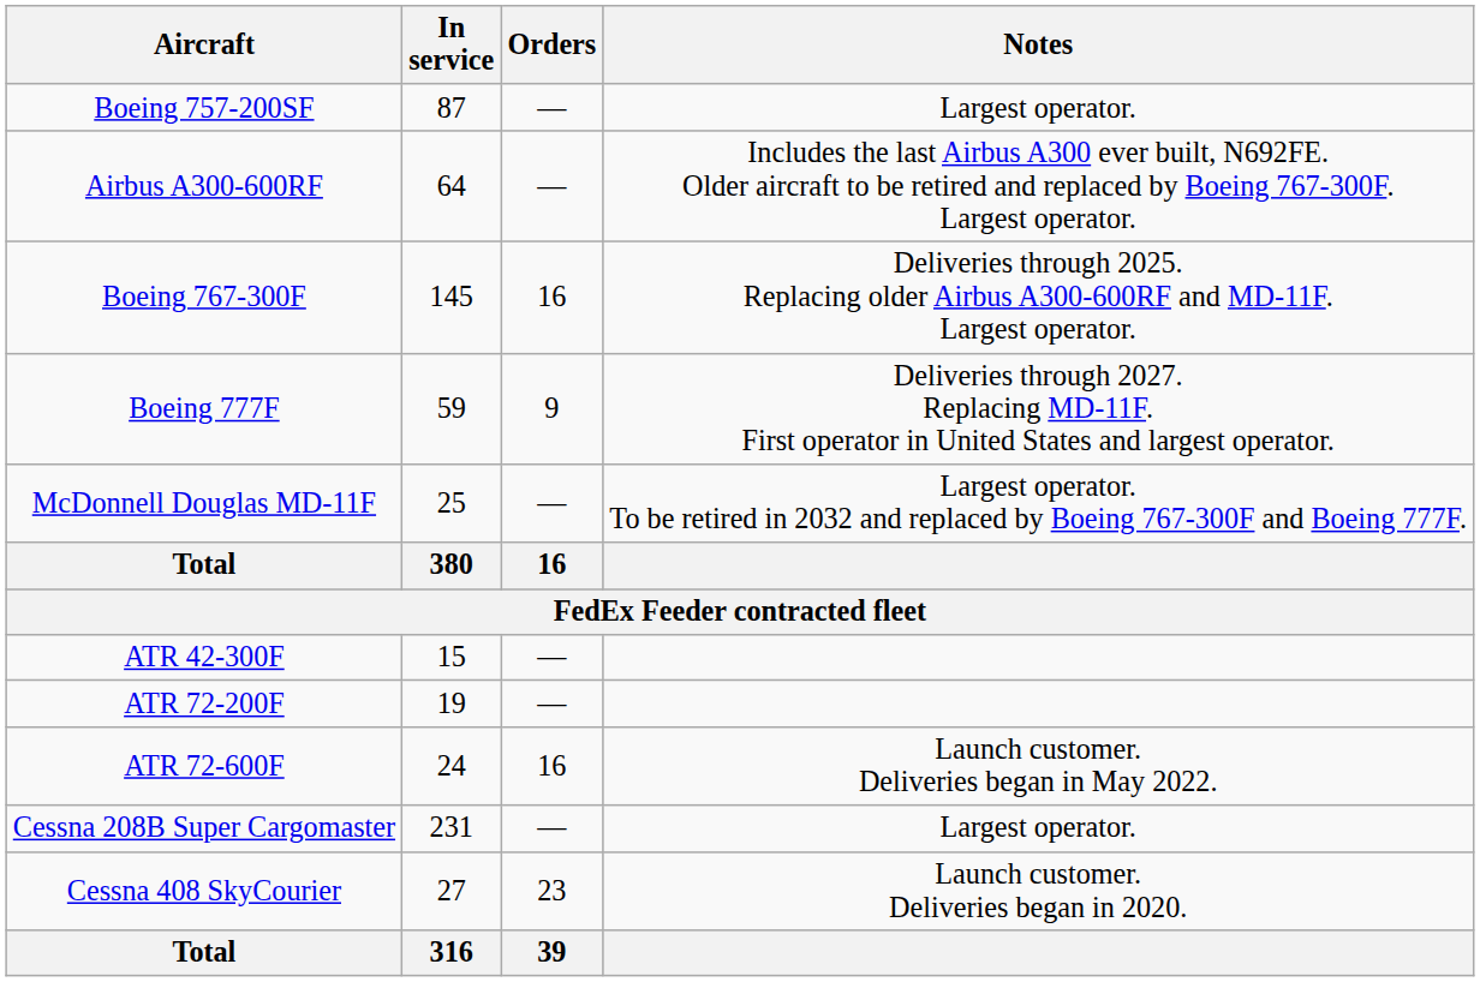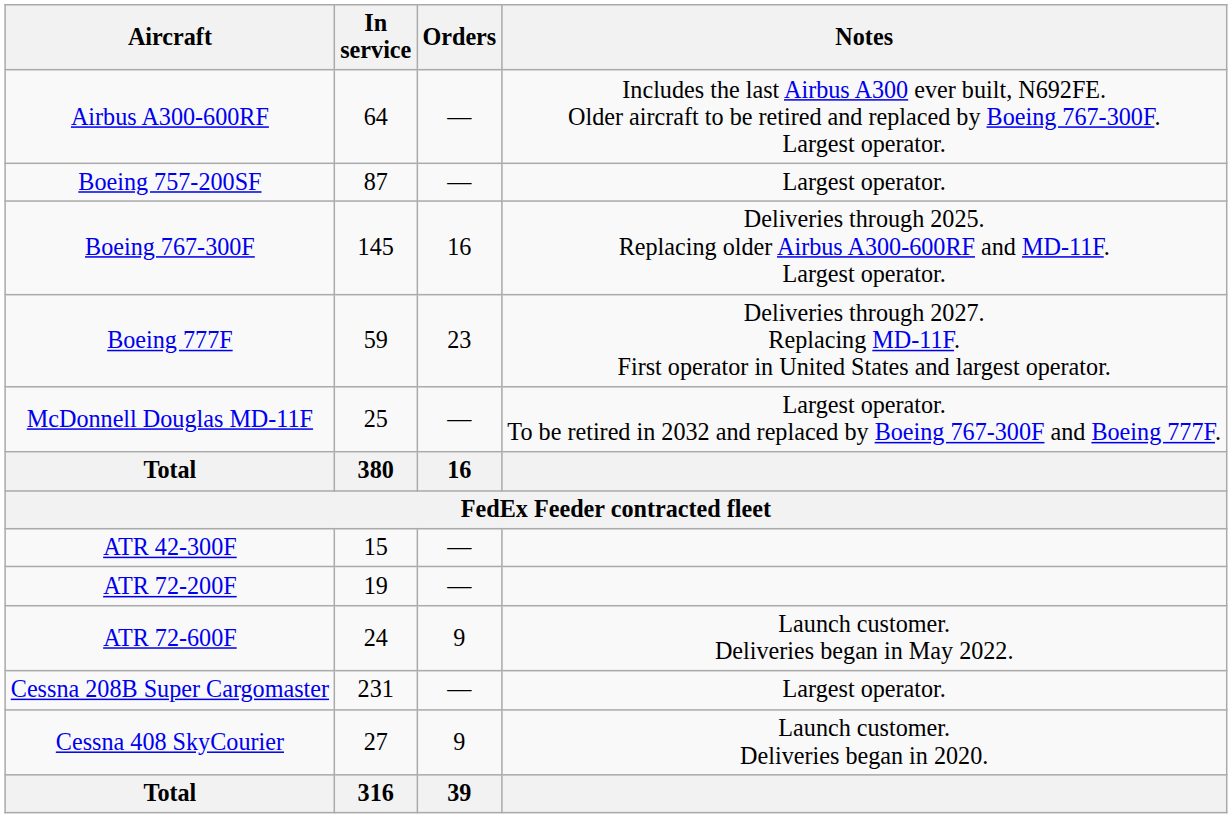 <table class="wikitable" style="margin-left:auto; margin-right:auto; text-align:center">
 <tr>
 <th>Aircraft</th>
 <th>In<br>service</th>
 <th>Orders</th>
 <th>Notes</th>
 </tr>
 <tr>
+<td><a href='#'>Airbus A300-600RF</a></td>
+<td>64</td>
+<td>—</td>
+<td>Includes the last <a href='#'>Airbus A300</a> ever built, N692FE.<br>Older aircraft to be retired and replaced by <a href='#'>Boeing 767-300F</a>.<br>Largest operator.</td>
+</tr>
+<tr>
 <td><a href='#'>Boeing 757-200SF</a></td>
 <td>87</td>
 <td>—</td>
 <td>Largest operator.</td>
-</tr>
-<tr>
-<td><a href='#'>Airbus A300-600RF</a></td>
-<td>64</td>
-<td>—</td>
-<td>Includes the last <a href='#'>Airbus A300</a> ever built, N692FE.<br>Older aircraft to be retired and replaced by <a href='#'>Boeing 767-300F</a>.<br>Largest operator.</td>
 </tr>
 <tr>
 <td><a href='#'>Boeing 767-300F</a></td>
 <td>145</td>
 <td>16</td>
 <td>Deliveries through 2025.<br>Replacing older <a href='#'>Airbus A300-600RF</a> and <a href='#'>MD-11F</a>.<br>Largest operator.</td>
 </tr>
 <tr>
 <td><a href='#'>Boeing 777F</a></td>
 <td>59</td>
-<td>9</td>
+<td>23</td>
 <td>Deliveries through 2027.<br>Replacing <a href='#'>MD-11F</a>.<br>First operator in United States and largest operator.</td>
 </tr>
 <tr>
 <td><a href='#'>McDonnell Douglas MD-11F</a></td>
 <td>25</td>
 <td>—</td>
 <td>Largest operator.<br>To be retired in 2032 and replaced by <a href='#'>Boeing 767-300F</a> and <a href='#'>Boeing 777F</a>.</td>
 </tr>
 <tr>
 <th>Total</th>
 <th>380</th>
 <th>16</th>
 <th></th>
 </tr>
 <tr>
 <th colspan=4>FedEx Feeder contracted fleet</th>
 </tr>
 <tr>
 <td><a href='#'>ATR 42-300F</a></td>
 <td>15</td>
 <td>—</td>
 <td></td>
 </tr>
 <tr>
 <td><a href='#'>ATR 72-200F</a></td>
 <td>19</td>
 <td>—</td>
 <td></td>
 </tr>
 <tr>
 <td><a href='#'>ATR 72-600F</a></td>
 <td>24</td>
-<td>16</td>
+<td>9</td>
 <td>Launch customer.<br>Deliveries began in May 2022.</td>
 </tr>
 <tr>
 <td><a href='#'>Cessna 208B Super Cargomaster</a></td>
 <td>231</td>
 <td>—</td>
 <td>Largest operator.</td>
 </tr>
 <tr>
 <td><a href='#'>Cessna 408 SkyCourier</a></td>
 <td>27</td>
-<td>23</td>
+<td>9</td>
 <td>Launch customer.<br>Deliveries began in 2020.</td>
 </tr>
 <tr>
 <th>Total</th>
 <th>316</th>
 <th>39</th>
 <th></th>
 </tr>
 </table>
